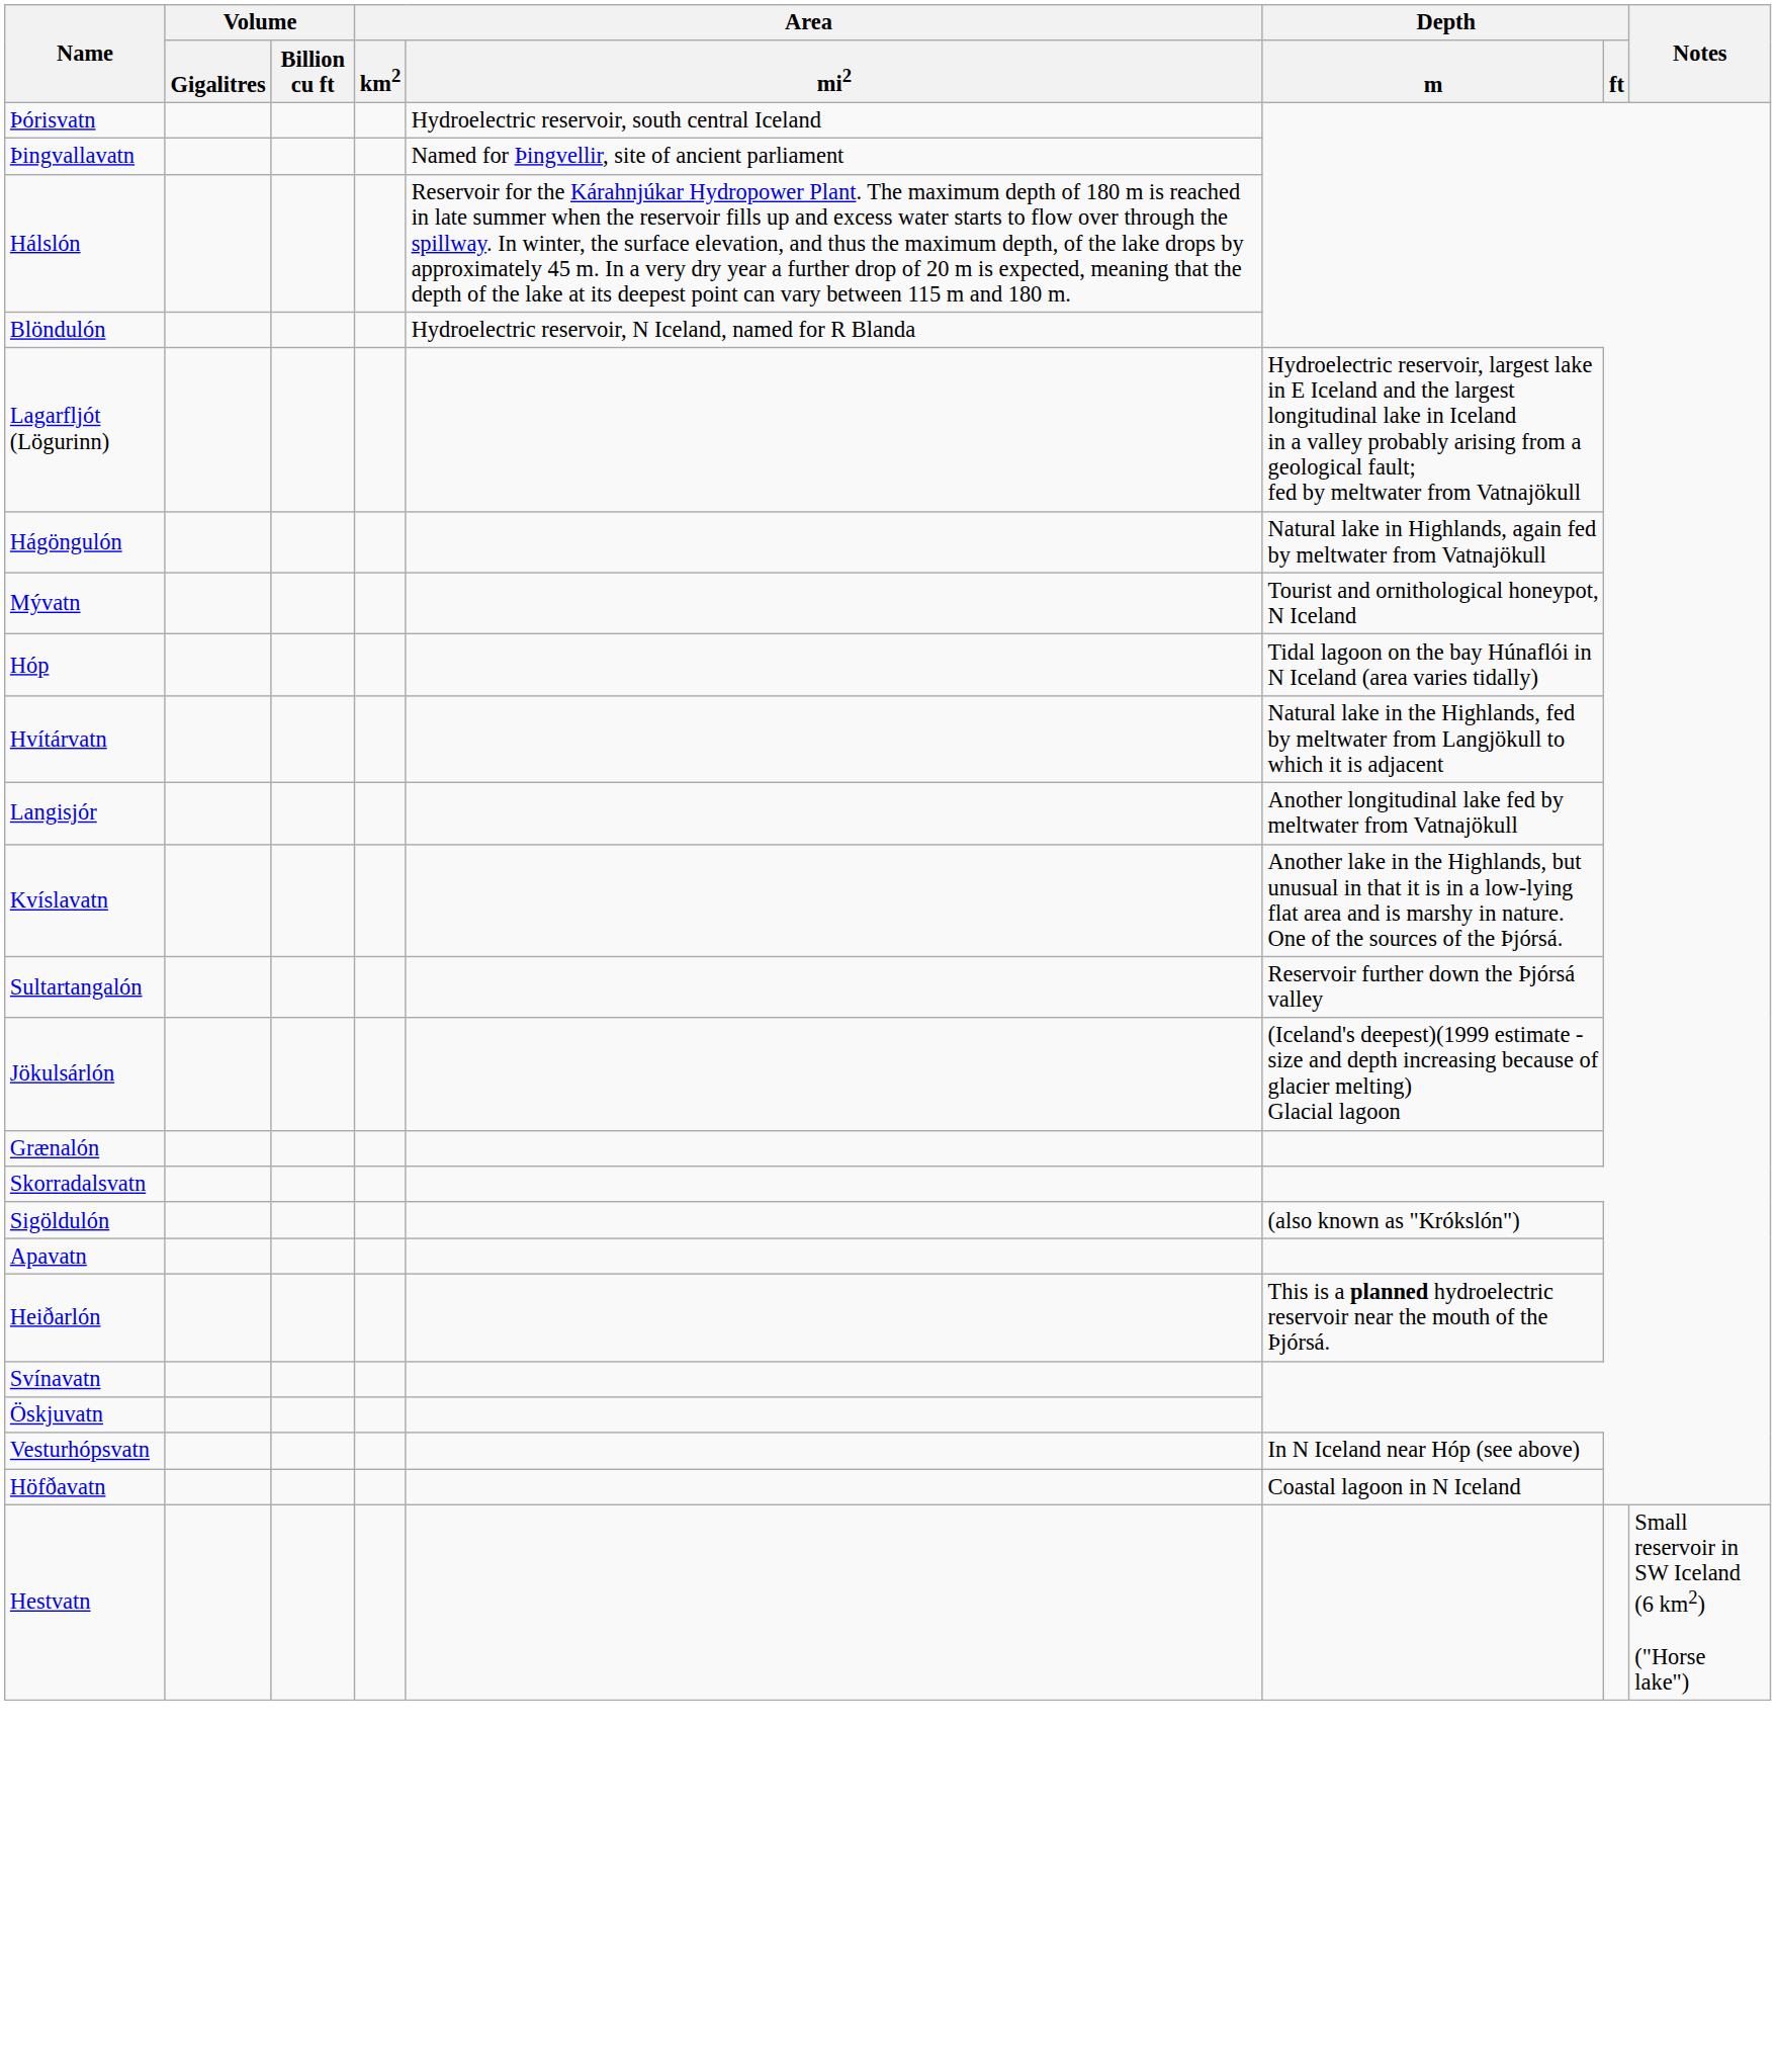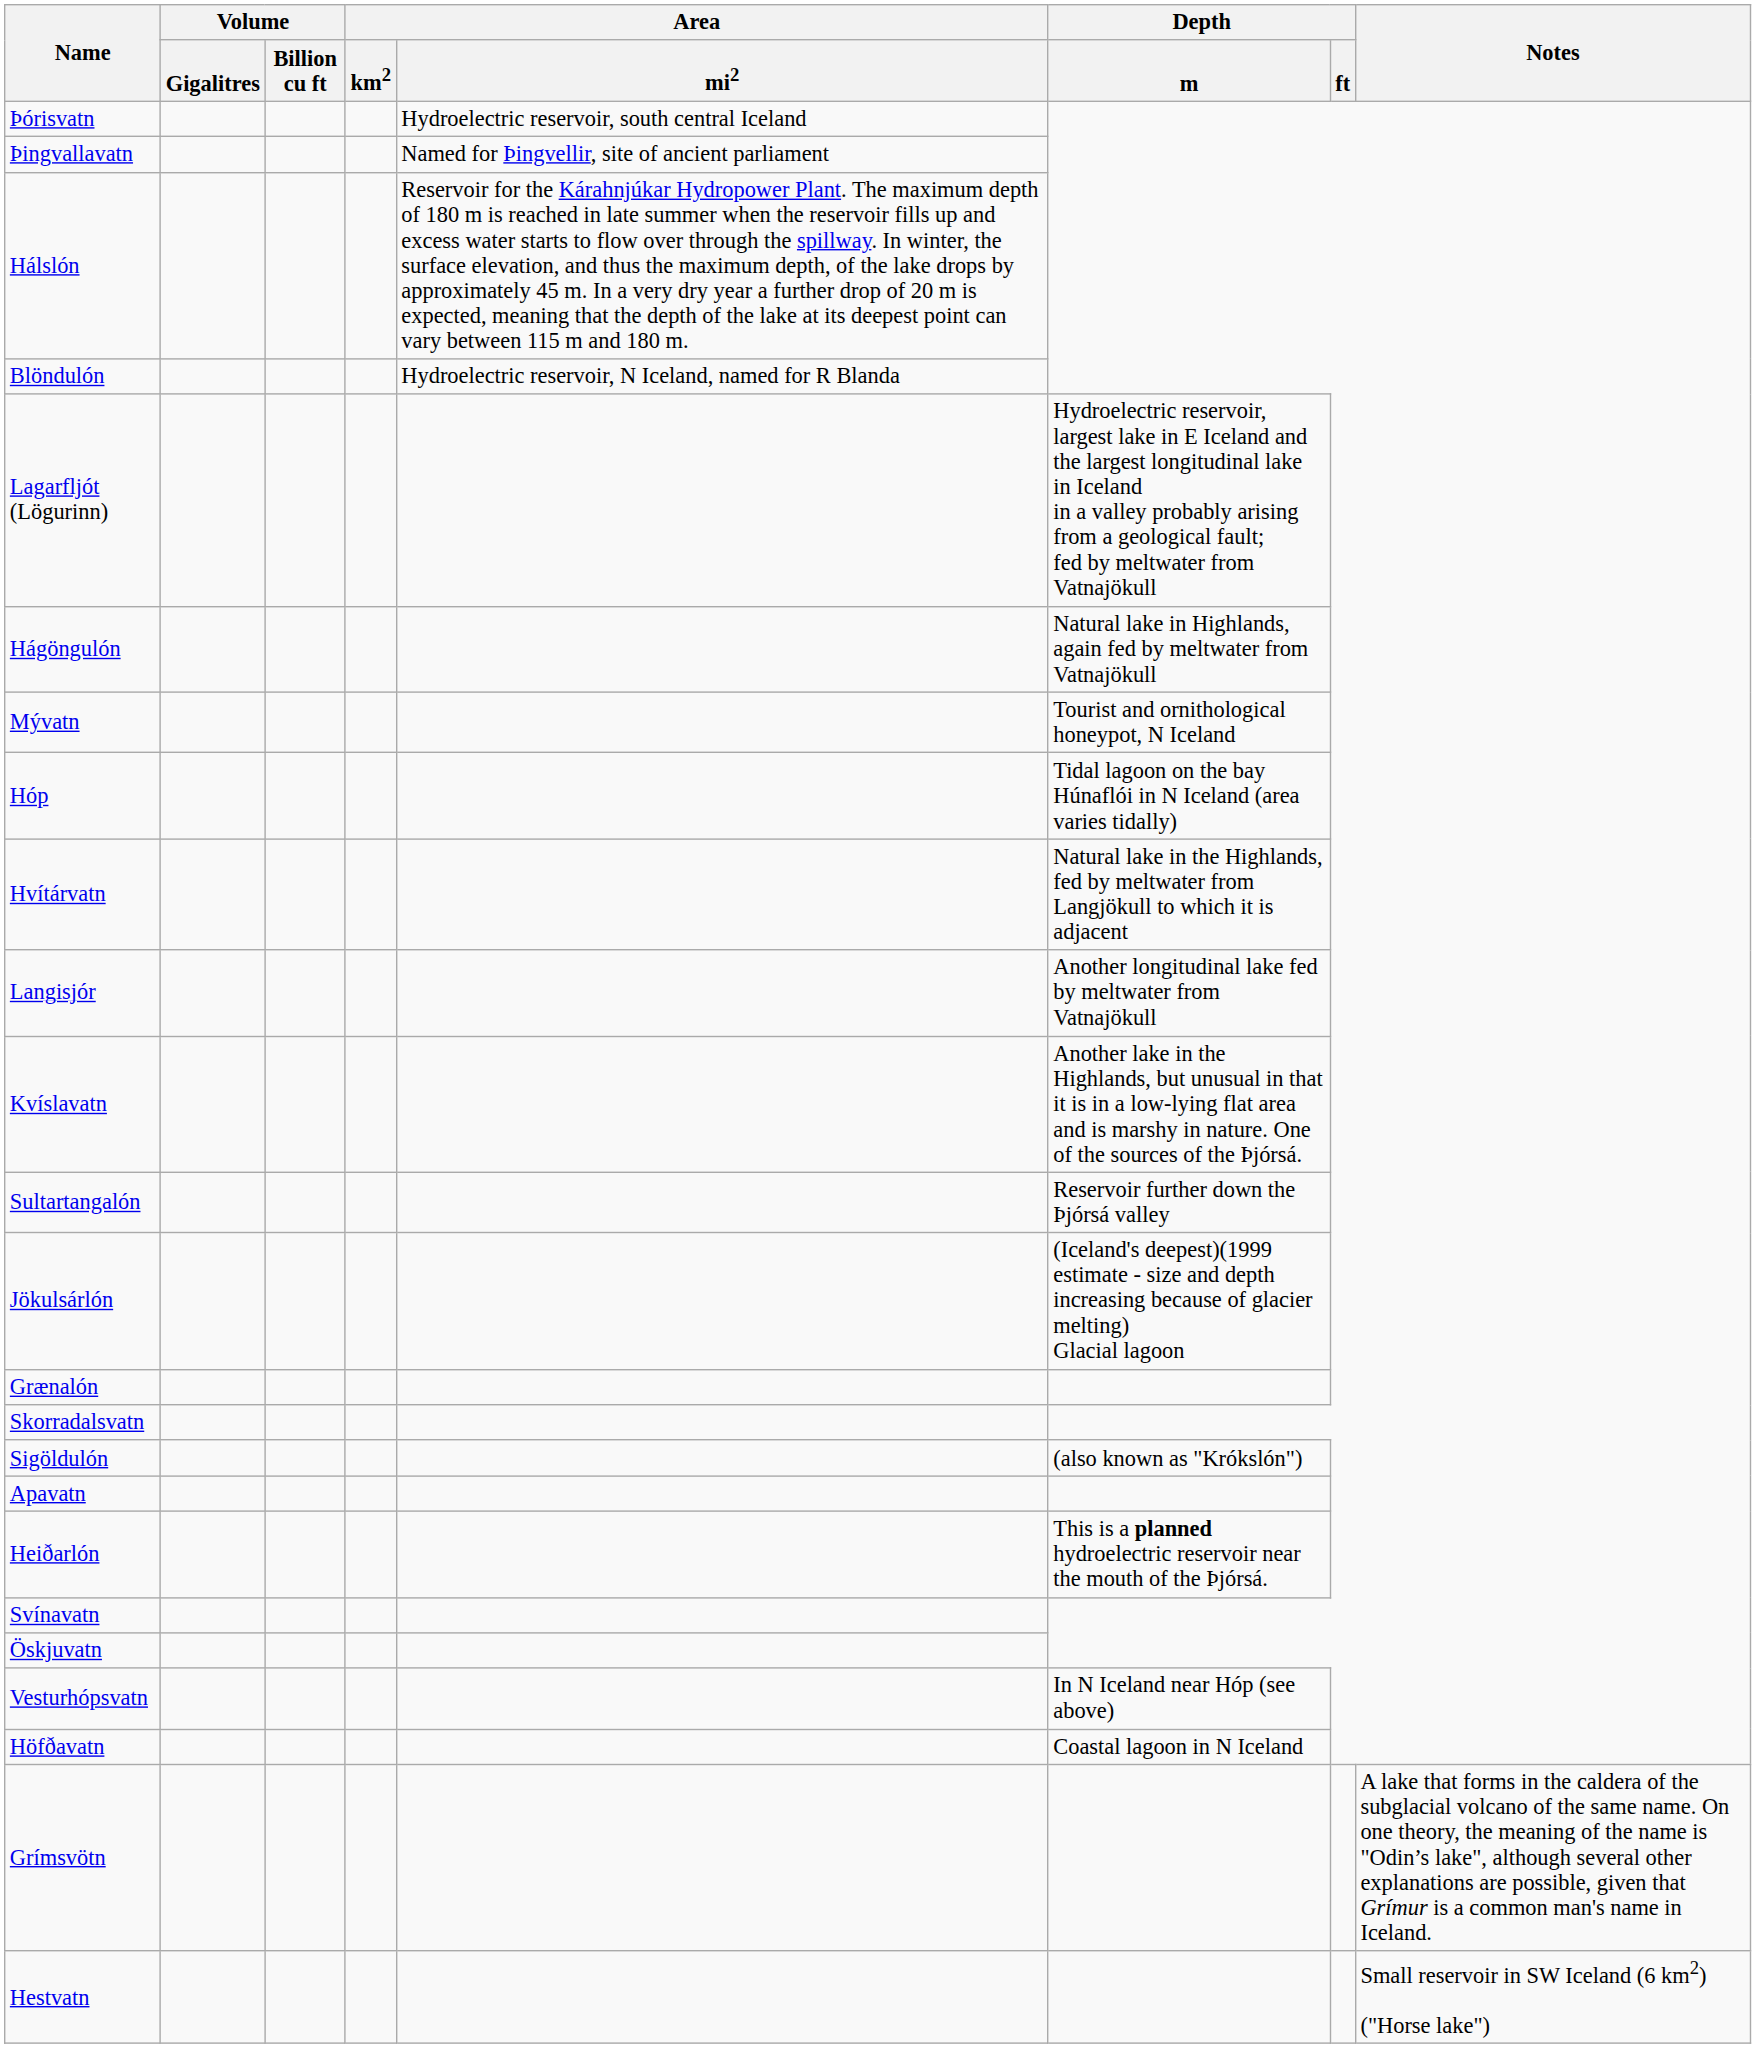 <table class="wikitable sortable">
 <tr>
 <th align=right, rowspan="2">Name</th>
 <th colspan="2">Volume</th>
 <th colspan="2">Area</th>
 <th colspan="2">Depth</th>
 <th rowspan="2">Notes</th>
 </tr>
 <tr style="vertical-align:bottom;">
 <th>Gigalitres</th>
 <th>Billion cu ft</th>
 <th>km<sup>2</sup></th>
 <th>mi<sup>2</sup></th>
 <th>m</th>
 <th>ft</th>
 </tr>
 <tr>
 <td><a href='#'>Þórisvatn</a></td>
 <td></td>
 <td></td>
 <td></td>
 <td>Hydroelectric reservoir, south central Iceland</td>
 </tr>
 <tr>
 <td><a href='#'>Þingvallavatn</a></td>
 <td></td>
 <td></td>
 <td></td>
 <td>Named for <a href='#'>Þingvellir</a>, site of ancient parliament</td>
 </tr>
 <tr>
 <td><a href='#'>Hálslón</a></td>
 <td></td>
 <td></td>
 <td></td>
 <td>Reservoir for the <a href='#'>Kárahnjúkar Hydropower Plant</a>.  The maximum depth of 180 m is reached in late summer when the reservoir fills up and excess water starts to flow over through the <a href='#'>spillway</a>. In winter, the surface elevation, and thus the maximum depth, of the lake drops by approximately 45 m. In a very dry year a further drop of 20 m is expected, meaning that the depth of the lake at its deepest point can vary between 115 m and 180 m.</td>
 </tr>
 <tr>
 <td><a href='#'>Blöndulón</a></td>
 <td></td>
 <td></td>
 <td></td>
 <td>Hydroelectric reservoir, N Iceland, named for R Blanda</td>
 </tr>
 <tr>
 <td><a href='#'>Lagarfljót</a> (Lögurinn)</td>
 <td></td>
 <td></td>
 <td></td>
 <td></td>
 <td>Hydroelectric reservoir, largest lake in E Iceland and the largest longitudinal lake in Iceland<br>in a valley probably arising from a geological fault;<br>fed by meltwater from Vatnajökull</td>
 </tr>
 <tr>
 <td><a href='#'>Hágöngulón</a></td>
 <td></td>
 <td></td>
 <td> </td>
 <td> </td>
 <td>Natural lake in Highlands, again fed by meltwater from Vatnajökull</td>
 </tr>
 <tr>
 <td><a href='#'>Mývatn</a></td>
 <td></td>
 <td></td>
 <td></td>
 <td></td>
 <td>Tourist and ornithological honeypot, N Iceland</td>
 </tr>
 <tr>
 <td><a href='#'>Hóp</a></td>
 <td></td>
 <td></td>
 <td></td>
 <td></td>
 <td>Tidal lagoon on the bay Húnaflói in N Iceland (area varies tidally)</td>
 </tr>
 <tr>
 <td><a href='#'>Hvítárvatn</a></td>
 <td></td>
 <td></td>
 <td></td>
 <td></td>
 <td>Natural lake in the Highlands, fed by meltwater from Langjökull to which it is adjacent</td>
 </tr>
 <tr>
 <td><a href='#'>Langisjór</a></td>
 <td></td>
 <td></td>
 <td></td>
 <td></td>
 <td>Another longitudinal lake fed by meltwater from Vatnajökull</td>
 </tr>
 <tr>
 <td><a href='#'>Kvíslavatn</a></td>
 <td></td>
 <td></td>
 <td></td>
 <td></td>
 <td>Another lake in the Highlands, but unusual in that it is in a low-lying flat area and is marshy in nature. One of the sources of the Þjórsá.</td>
 </tr>
 <tr>
 <td><a href='#'>Sultartangalón</a></td>
 <td></td>
 <td></td>
 <td></td>
 <td></td>
 <td>Reservoir further down the Þjórsá valley</td>
 </tr>
 <tr>
 <td><a href='#'>Jökulsárlón</a></td>
 <td></td>
 <td></td>
 <td></td>
 <td></td>
 <td>(Iceland's deepest)(1999 estimate - size and depth increasing because of glacier melting)<br>Glacial lagoon</td>
 </tr>
 <tr>
 <td><a href='#'>Grænalón</a></td>
 <td></td>
 <td></td>
 <td></td>
 <td></td>
 <td></td>
 </tr>
 <tr>
 <td><a href='#'>Skorradalsvatn</a></td>
 <td></td>
 <td></td>
 <td></td>
 <td></td>
 </tr>
 <tr>
 <td><a href='#'>Sigöldulón</a></td>
 <td></td>
 <td></td>
 <td></td>
 <td></td>
 <td>(also known as "Krókslón")</td>
 </tr>
 <tr>
 <td><a href='#'>Apavatn</a></td>
 <td></td>
 <td></td>
 <td></td>
 <td></td>
 <td></td>
 </tr>
 <tr>
 <td><a href='#'>Heiðarlón</a></td>
 <td></td>
 <td></td>
 <td></td>
 <td> </td>
 <td>This is a <strong>planned</strong> hydroelectric reservoir near the mouth of the Þjórsá.</td>
 </tr>
 <tr>
 <td><a href='#'>Svínavatn</a></td>
 <td></td>
 <td></td>
 <td></td>
 <td></td>
 </tr>
 <tr>
 <td><a href='#'>Öskjuvatn</a></td>
 <td></td>
 <td></td>
 <td></td>
 <td></td>
 </tr>
 <tr>
 <td><a href='#'>Vesturhópsvatn</a></td>
 <td></td>
 <td></td>
 <td></td>
 <td></td>
 <td>In N Iceland near Hóp (see above)</td>
 </tr>
 <tr>
 <td><a href='#'>Höfðavatn</a></td>
 <td></td>
 <td></td>
 <td></td>
 <td></td>
 <td>Coastal lagoon in N Iceland</td>
 </tr>
 <tr>
+<td><a href='#'>Grímsvötn</a></td>
+<td></td>
+<td></td>
+<td></td>
+<td></td>
+<td></td>
+<td></td>
+<td>A lake that forms in the caldera of the subglacial volcano of the same name. On one theory, the meaning of the name is "Odin’s lake", although several other explanations are possible, given that <em>Grímur</em> is a common man's name in Iceland.</td>
+</tr>
+<tr>
 <td><a href='#'>Hestvatn</a></td>
 <td></td>
 <td></td>
 <td></td>
 <td></td>
 <td></td>
 <td></td>
 <td>Small reservoir in SW Iceland (6 km<sup>2</sup>)<br><br>("Horse lake")</td>
 </tr>
 </table>
